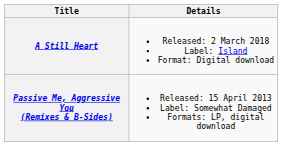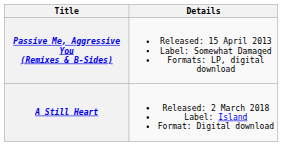 <table class="wikitable plainrowheaders" style="text-align:center;">
 <tr>
 <th scope="col" style="width:15em;">Title</th>
 <th scope="col" style="width:18em;">Details</th>
 </tr>
 <tr>
+<th scope="row"><em><a href='#'>Passive Me, Aggressive You<br>(Remixes & B-Sides)</a></em></th>
+<td><br><ul><li>Released: 15 April 2013</li><li>Label: Somewhat Damaged</li><li>Formats: LP, digital download</li></ul></td>
+</tr>
+<tr>
 <th scope="row"><em><a href='#'>A Still Heart</a></em></th>
 <td><br><ul><li>Released: 2 March 2018</li><li>Label: <a href='#'>Island</a></li><li>Format: Digital download</li></ul></td>
 </tr>
-<tr>
-<th scope="row"><em><a href='#'>Passive Me, Aggressive You<br>(Remixes & B-Sides)</a></em></th>
-<td><br><ul><li>Released: 15 April 2013</li><li>Label: Somewhat Damaged</li><li>Formats: LP, digital download</li></ul></td>
-</tr>
 </table>
